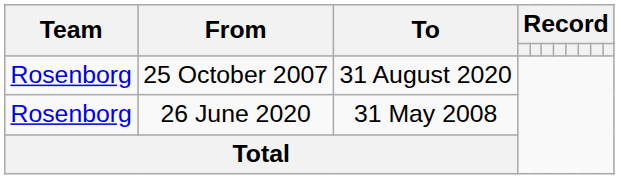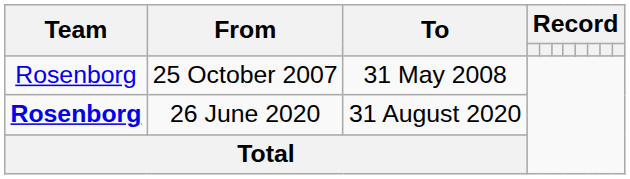 <table class="wikitable" style="text-align: center">
 <tr>
 <th rowspan="2">Team</th>
 <th rowspan="2">From</th>
 <th rowspan="2">To</th>
 <th colspan="8">Record</th>
 </tr>
 <tr>
 <th></th>
 <th></th>
 <th></th>
 <th></th>
 <th></th>
 <th></th>
 <th></th>
 <th></th>
 </tr>
 <tr>
 <td><a href='#'>Rosenborg</a></td>
 <td>25 October 2007</td>
-<td>31 August 2020<br></td>
+<td>31 May 2008<br></td>
 </tr>
 <tr>
-<td><a href='#'>Rosenborg</a></td>
+<td><strong><a href='#'>Rosenborg</a></strong></td>
 <td>26 June 2020</td>
-<td>31 May 2008<br></td>
+<td>31 August 2020<br></td>
 </tr>
 <tr>
 <th colspan="3">Total<br></th>
 </tr>
 </table>
